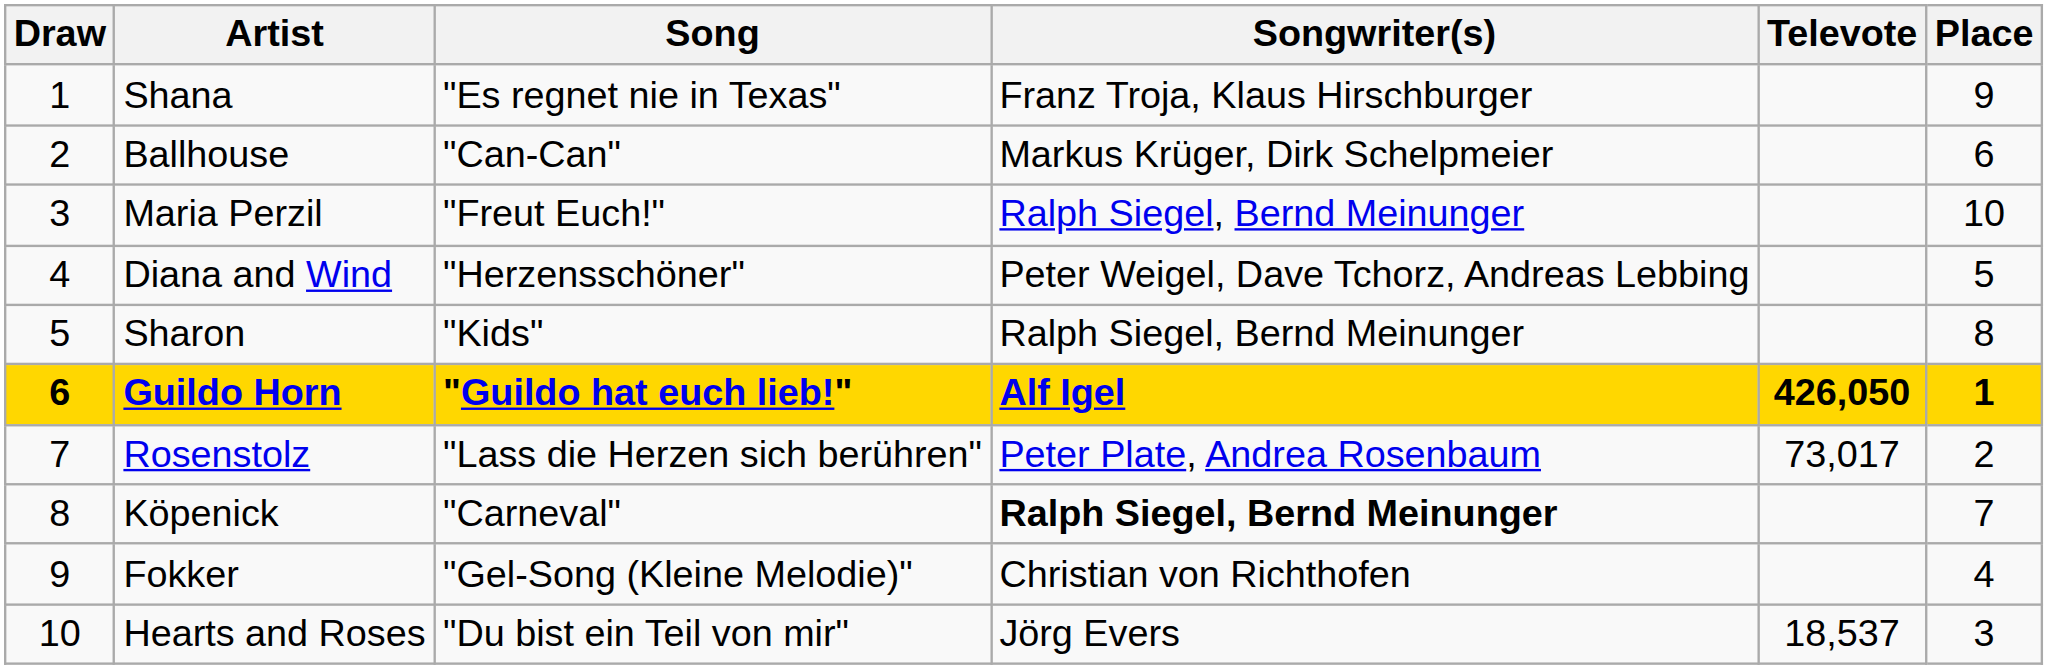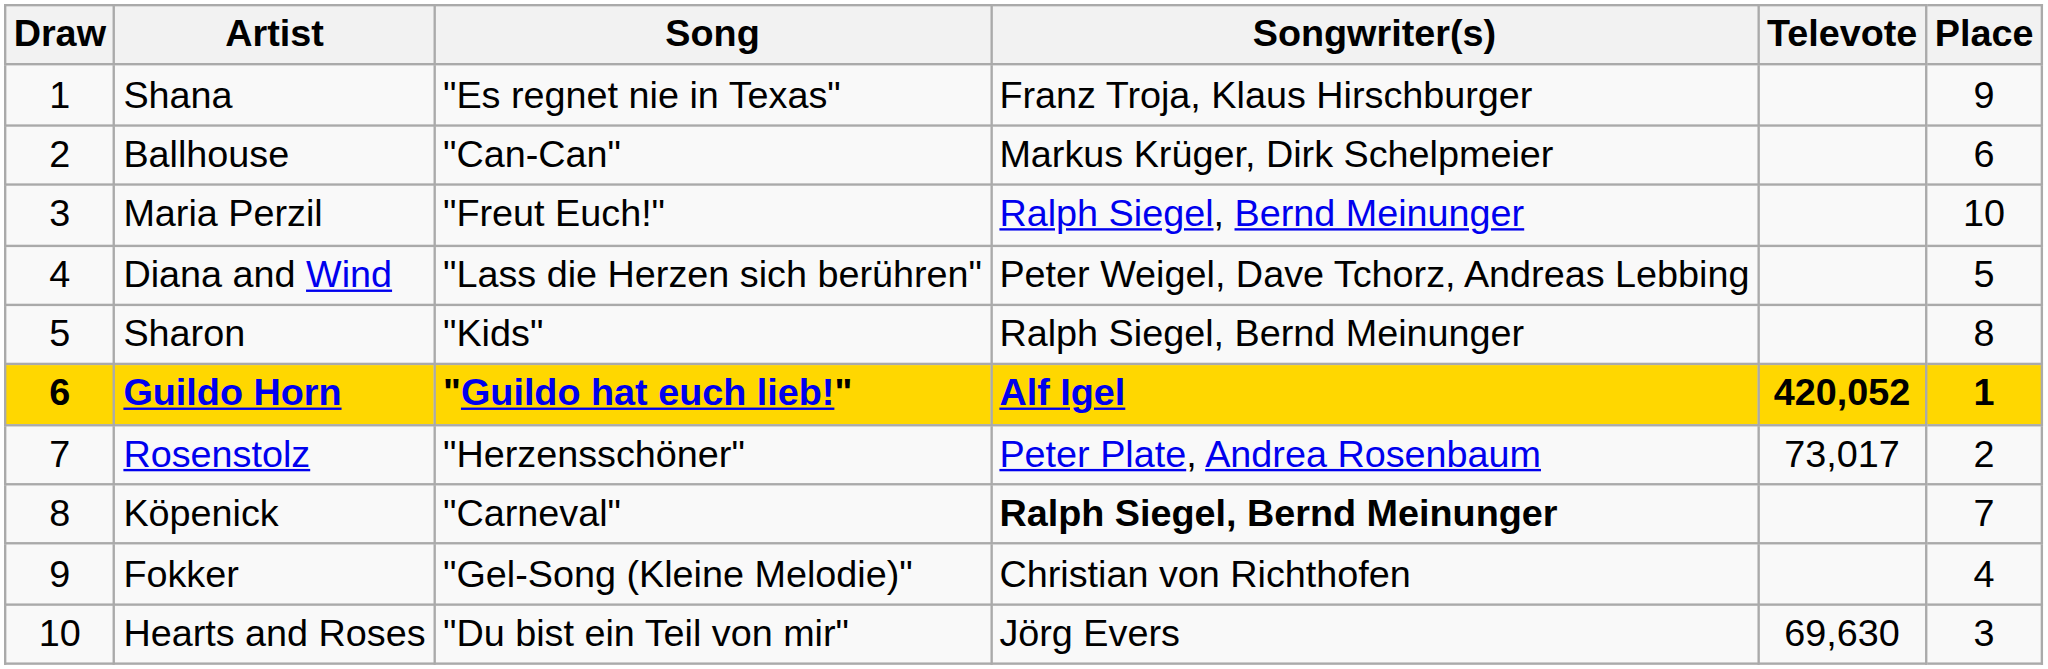 <table class="sortable wikitable" style="margin: 1em auto 1em auto; text-align:center">
 <tr>
 <th>Draw</th>
 <th>Artist</th>
 <th>Song</th>
 <th>Songwriter(s)</th>
 <th>Televote</th>
 <th>Place</th>
 </tr>
 <tr>
 <td>1</td>
 <td align="left">Shana</td>
 <td align="left">"Es regnet nie in Texas"</td>
 <td align="left">Franz Troja, Klaus Hirschburger</td>
 <td></td>
 <td>9</td>
 </tr>
 <tr>
 <td>2</td>
 <td align="left">Ballhouse</td>
 <td align="left">"Can-Can"</td>
 <td align="left">Markus Krüger, Dirk Schelpmeier</td>
 <td></td>
 <td>6</td>
 </tr>
 <tr>
 <td>3</td>
 <td align="left">Maria Perzil</td>
 <td align="left">"Freut Euch!"</td>
 <td align="left"><a href='#'>Ralph Siegel</a>, <a href='#'>Bernd Meinunger</a></td>
 <td></td>
 <td>10</td>
 </tr>
 <tr>
 <td>4</td>
 <td align="left">Diana and <a href='#'>Wind</a></td>
-<td align="left">"Herzensschöner"</td>
+<td align="left">"Lass die Herzen sich berühren"</td>
 <td align="left">Peter Weigel, Dave Tchorz, Andreas Lebbing</td>
 <td></td>
 <td>5</td>
 </tr>
 <tr>
 <td>5</td>
 <td align="left">Sharon</td>
 <td align="left">"Kids"</td>
 <td align="left">Ralph Siegel, Bernd Meinunger</td>
 <td></td>
 <td>8</td>
 </tr>
 <tr style="font-weight:bold; background:gold;">
 <td>6</td>
 <td align="left"><a href='#'>Guildo Horn</a></td>
 <td align="left">"<a href='#'>Guildo hat euch lieb!</a>"</td>
 <td align="left"><a href='#'>Alf Igel</a></td>
-<td>426,050</td>
+<td>420,052</td>
 <td>1</td>
 </tr>
 <tr>
 <td>7</td>
 <td align="left"><a href='#'>Rosenstolz</a></td>
-<td align="left">"Lass die Herzen sich berühren"</td>
+<td align="left">"Herzensschöner"</td>
 <td align="left"><a href='#'>Peter Plate</a>, <a href='#'>Andrea Rosenbaum</a></td>
 <td>73,017</td>
 <td>2</td>
 </tr>
 <tr>
 <td>8</td>
 <td align="left">Köpenick</td>
 <td align="left">"Carneval"</td>
 <td align="left"><strong>Ralph Siegel, Bernd Meinunger</strong></td>
 <td></td>
 <td>7</td>
 </tr>
 <tr>
 <td>9</td>
 <td align="left">Fokker</td>
 <td align="left">"Gel-Song (Kleine Melodie)"</td>
 <td align="left">Christian von Richthofen</td>
 <td></td>
 <td>4</td>
 </tr>
 <tr>
 <td>10</td>
 <td align="left">Hearts and Roses</td>
 <td align="left">"Du bist ein Teil von mir"</td>
 <td align="left">Jörg Evers</td>
-<td>18,537</td>
+<td>69,630</td>
 <td>3</td>
 </tr>
 </table>
